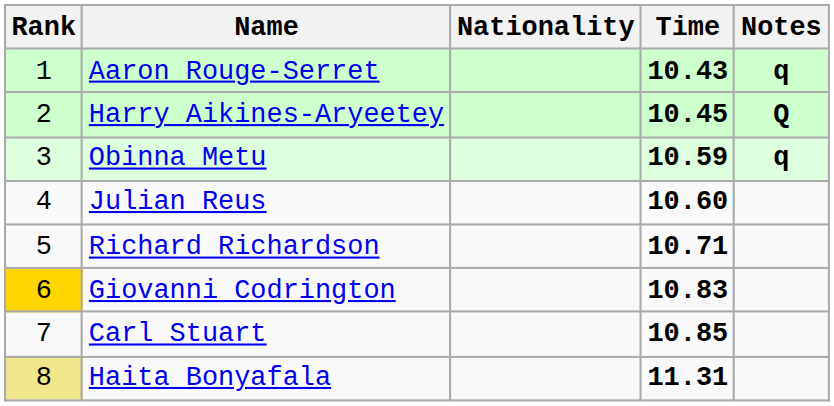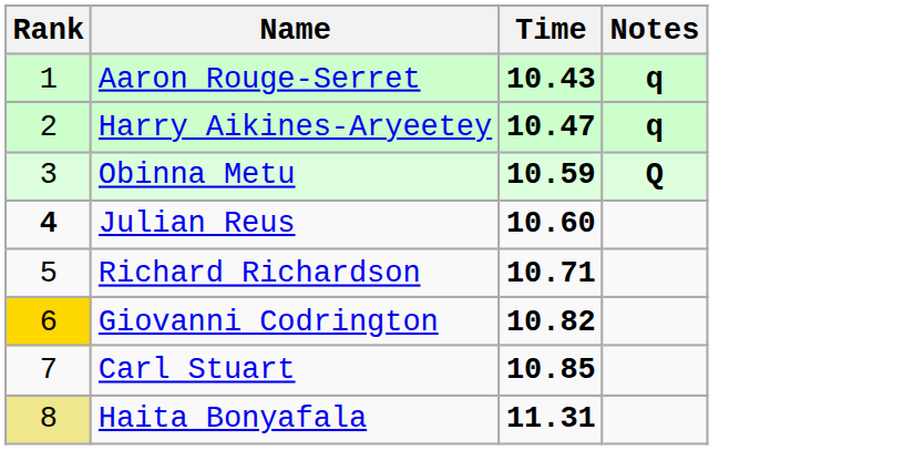 <table class="wikitable sortable" style="text-align:center">
 <tr>
 <th>Rank</th>
 <th>Name</th>
-<th>Nationality</th>
 <th>Time</th>
 <th>Notes</th>
 </tr>
 <tr bgcolor=ccffcc>
 <td>1</td>
 <td align=left><a href='#'>Aaron Rouge-Serret</a></td>
-<td align=left></td>
 <td><strong>10.43</strong></td>
 <td><strong>q</strong></td>
 </tr>
 <tr bgcolor=ccffcc>
 <td>2</td>
 <td align=left><a href='#'>Harry Aikines-Aryeetey</a></td>
-<td align=left></td>
-<td><strong>10.45</strong></td>
-<td><strong>Q</strong></td>
+<td><strong>10.47</strong></td>
+<td><strong>q</strong></td>
 </tr>
 <tr bgcolor=ddffdd>
 <td>3</td>
 <td align=left><a href='#'>Obinna Metu</a></td>
-<td align=left></td>
 <td><strong>10.59</strong></td>
-<td><strong>q</strong></td>
+<td><strong>Q</strong></td>
 </tr>
 <tr>
-<td>4</td>
+<td><strong>4</strong></td>
 <td align=left><a href='#'>Julian Reus</a></td>
-<td align=left></td>
 <td><strong>10.60</strong></td>
 <td></td>
 </tr>
 <tr>
 <td>5</td>
 <td align=left><a href='#'>Richard Richardson</a></td>
-<td align=left></td>
 <td><strong>10.71</strong></td>
 <td></td>
 </tr>
 <tr>
 <td style="background: gold;">6</td>
 <td align=left><a href='#'>Giovanni Codrington</a></td>
-<td align=left></td>
-<td><strong>10.83</strong></td>
+<td><strong>10.82</strong></td>
 <td></td>
 </tr>
 <tr>
 <td>7</td>
 <td align=left><a href='#'>Carl Stuart</a></td>
-<td align=left></td>
 <td><strong>10.85</strong></td>
 <td></td>
 </tr>
 <tr>
 <td style="background: khaki;">8</td>
 <td align=left><a href='#'>Haita Bonyafala</a></td>
-<td align=left></td>
 <td><strong>11.31</strong></td>
 <td></td>
 </tr>
 </table>
